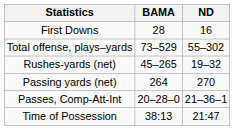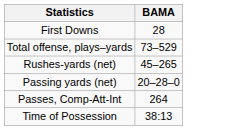 <table class="wikitable" style="text-align: center;">
 <tr>
 <th>Statistics</th>
 <th>BAMA</th>
-<th>ND</th>
 </tr>
 <tr>
 <td>First Downs</td>
 <td>28</td>
-<td>16</td>
 </tr>
 <tr>
 <td>Total offense, plays–yards</td>
 <td>73–529</td>
-<td>55–302</td>
 </tr>
 <tr>
 <td>Rushes-yards (net)</td>
 <td>45–265</td>
-<td>19–32</td>
 </tr>
 <tr>
 <td>Passing yards (net)</td>
-<td>264</td>
-<td>270</td>
+<td>20–28–0</td>
 </tr>
 <tr>
 <td>Passes, Comp-Att-Int</td>
-<td>20–28–0</td>
-<td>21–36–1</td>
+<td>264</td>
 </tr>
 <tr>
 <td>Time of Possession</td>
 <td>38:13</td>
-<td>21:47</td>
 </tr>
 </table>
